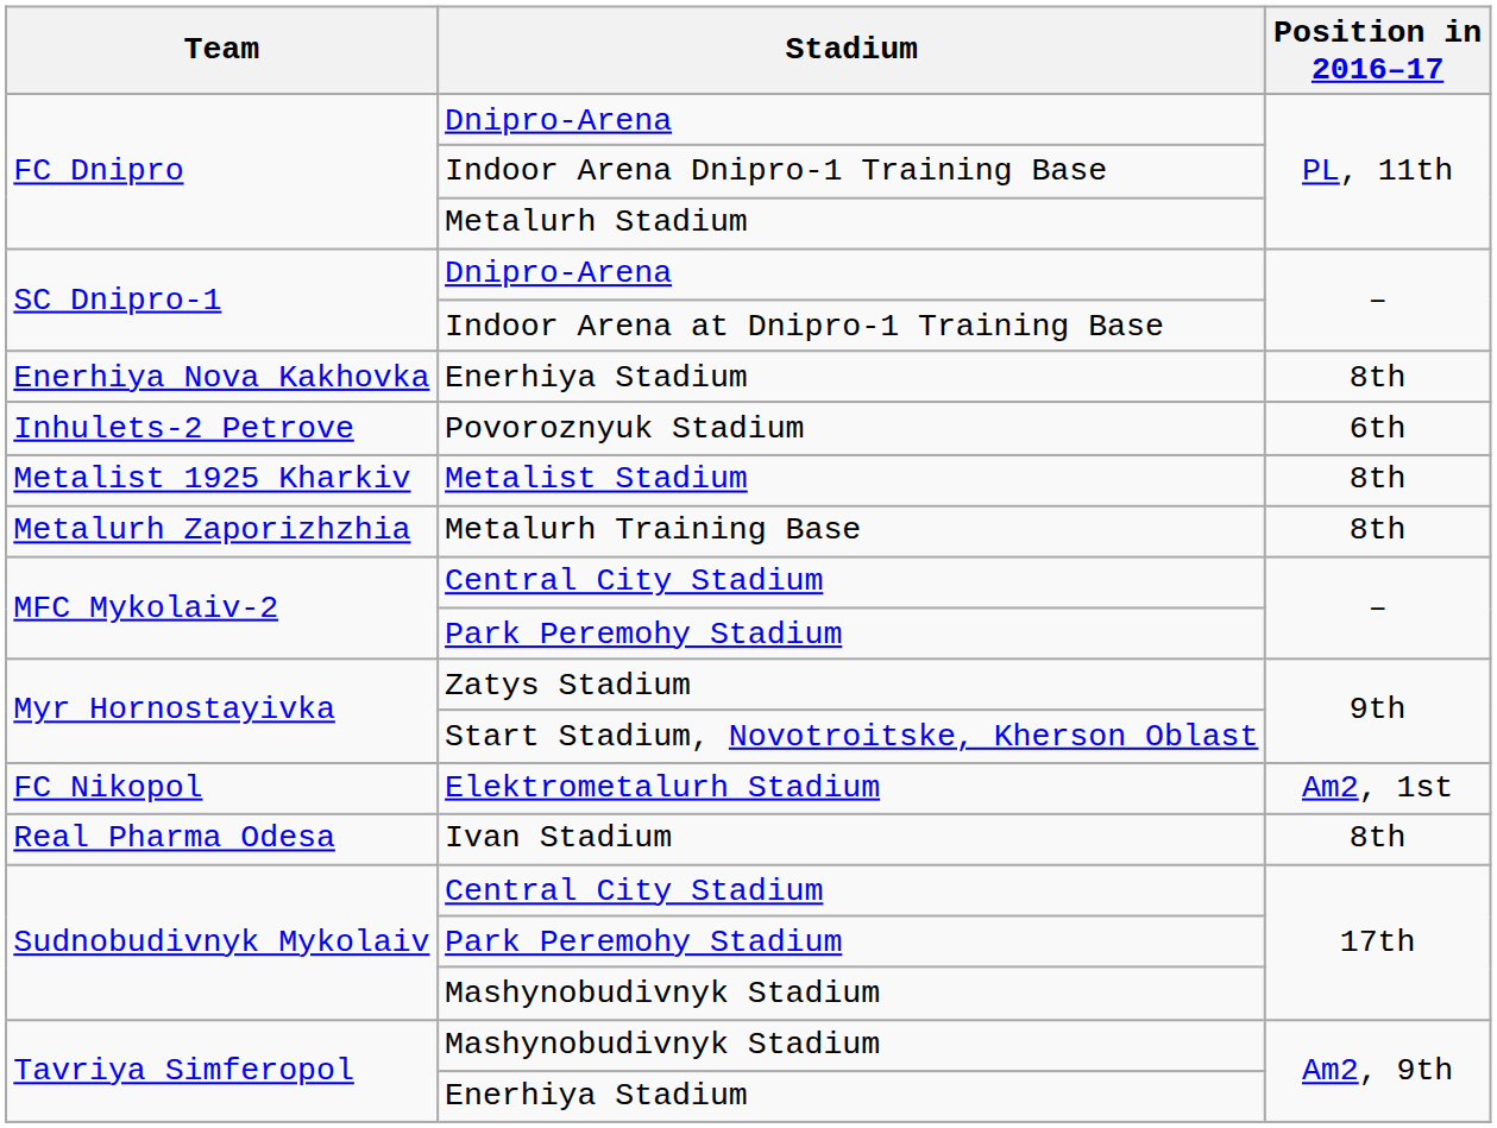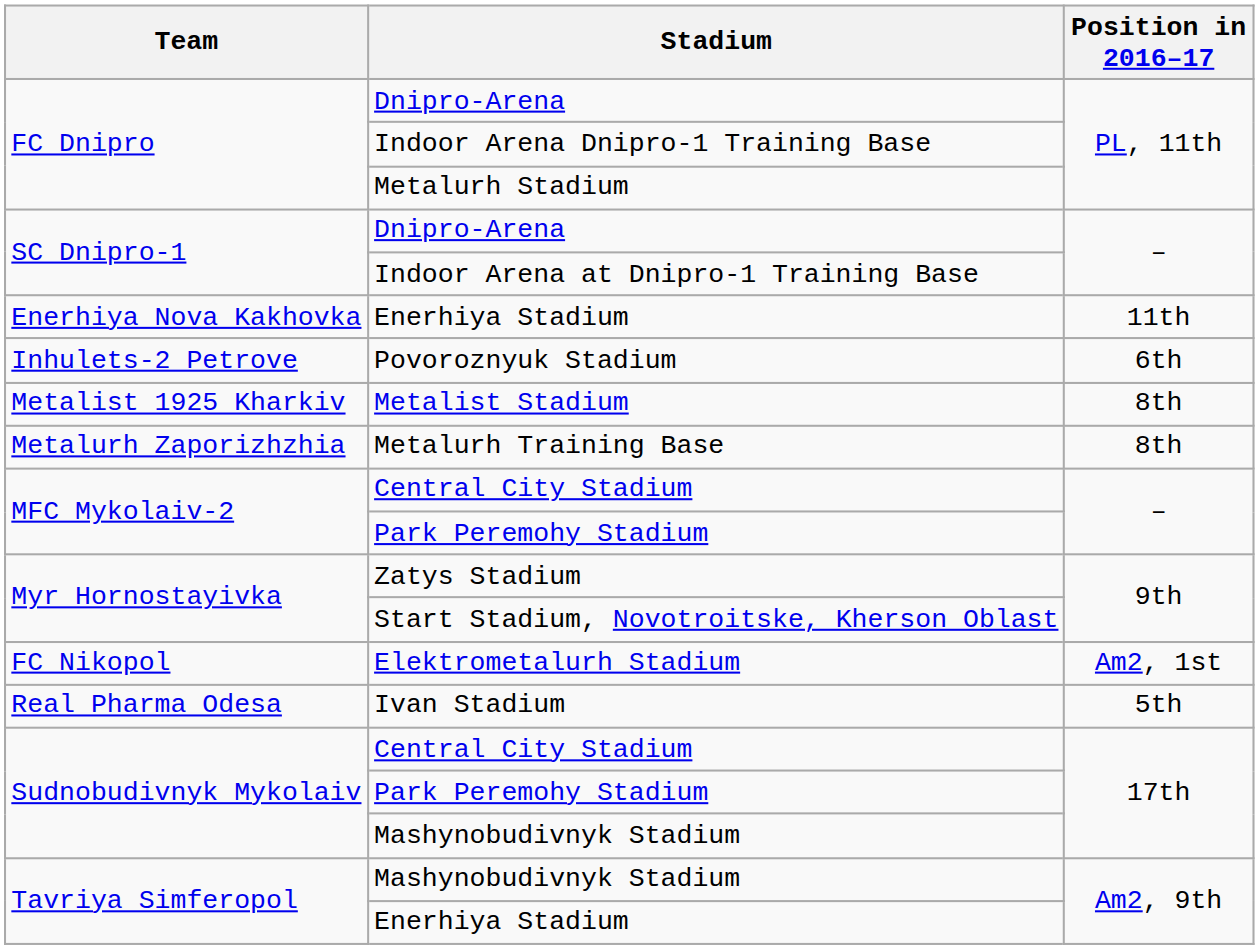 <table class="wikitable sortable" style="float:left; margin-right:1em;">
 <tr>
 <th>Team</th>
 <th>Stadium</th>
 <th>Position in<br><a href='#'>2016–17</a></th>
 </tr>
 <tr>
 <td rowspan=3><a href='#'>FC Dnipro</a></td>
 <td><a href='#'>Dnipro-Arena</a></td>
 <td rowspan=3 align="center"><a href='#'>PL</a>, 11th</td>
 </tr>
 <tr>
 <td>Indoor Arena Dnipro-1 Training Base</td>
 </tr>
 <tr>
 <td>Metalurh Stadium</td>
 </tr>
 <tr>
 <td rowspan=2><a href='#'>SC Dnipro-1</a></td>
 <td><a href='#'>Dnipro-Arena</a></td>
 <td rowspan=2 align="center">–</td>
 </tr>
 <tr>
 <td>Indoor Arena at Dnipro-1 Training Base</td>
 </tr>
 <tr>
 <td><a href='#'>Enerhiya Nova Kakhovka</a></td>
 <td>Enerhiya Stadium</td>
-<td align="center">8th</td>
+<td align="center">11th</td>
 </tr>
 <tr>
 <td><a href='#'>Inhulets-2 Petrove</a></td>
 <td>Povoroznyuk Stadium</td>
 <td align="center">6th</td>
 </tr>
 <tr>
 <td><a href='#'>Metalist 1925 Kharkiv</a></td>
 <td><a href='#'>Metalist Stadium</a></td>
 <td align="center">8th</td>
 </tr>
 <tr>
 <td><a href='#'>Metalurh Zaporizhzhia</a></td>
 <td>Metalurh Training Base</td>
 <td align="center">8th</td>
 </tr>
 <tr>
 <td rowspan=2><a href='#'>MFC Mykolaiv-2</a></td>
 <td><a href='#'>Central City Stadium</a></td>
 <td align="center" rowspan=2>–</td>
 </tr>
 <tr>
 <td><a href='#'>Park Peremohy Stadium</a></td>
 </tr>
 <tr>
 <td rowspan=2><a href='#'>Myr Hornostayivka</a></td>
 <td>Zatys Stadium</td>
 <td rowspan=2 align="center">9th</td>
 </tr>
 <tr>
 <td>Start Stadium, <a href='#'>Novotroitske, Kherson Oblast</a></td>
 </tr>
 <tr>
 <td><a href='#'>FC Nikopol</a></td>
 <td><a href='#'>Elektrometalurh Stadium</a></td>
 <td align="center"><a href='#'>Am2</a>, 1st</td>
 </tr>
 <tr>
 <td><a href='#'>Real Pharma Odesa</a></td>
 <td>Ivan Stadium</td>
-<td align="center">8th</td>
+<td align="center">5th</td>
 </tr>
 <tr>
 <td rowspan=3><a href='#'>Sudnobudivnyk Mykolaiv</a></td>
 <td><a href='#'>Central City Stadium</a></td>
 <td align="center" rowspan=3>17th</td>
 </tr>
 <tr>
 <td><a href='#'>Park Peremohy Stadium</a></td>
 </tr>
 <tr>
 <td>Mashynobudivnyk Stadium</td>
 </tr>
 <tr>
 <td rowspan=2><a href='#'>Tavriya Simferopol</a></td>
 <td>Mashynobudivnyk Stadium</td>
 <td align="center" rowspan=2><a href='#'>Am2</a>, 9th</td>
 </tr>
 <tr>
 <td>Enerhiya Stadium</td>
 </tr>
 </table>
